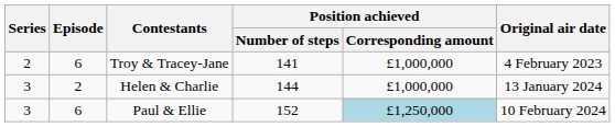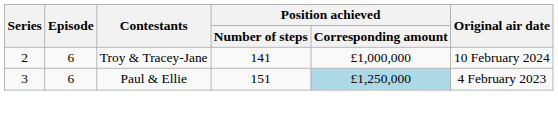 <table class="wikitable" style="text-align:center">
 <tr>
 <th rowspan="2">Series</th>
 <th rowspan="2">Episode</th>
 <th rowspan="2">Contestants</th>
 <th colspan="2">Position achieved</th>
 <th rowspan="2">Original air date</th>
 </tr>
 <tr>
 <th>Number of steps</th>
 <th>Corresponding amount</th>
 </tr>
 <tr>
 <td>2</td>
 <td>6</td>
 <td>Troy & Tracey-Jane</td>
 <td>141</td>
 <td>£1,000,000</td>
-<td>4 February 2023</td>
-</tr>
-<tr>
-<td>3</td>
-<td>2</td>
-<td>Helen & Charlie</td>
-<td>144</td>
-<td>£1,000,000</td>
-<td>13 January 2024</td>
+<td>10 February 2024</td>
 </tr>
 <tr>
 <td>3</td>
 <td>6</td>
 <td>Paul & Ellie</td>
-<td>152</td>
+<td>151</td>
 <td style="background: lightblue;">£1,250,000</td>
-<td>10 February 2024</td>
+<td>4 February 2023</td>
 </tr>
 </table>
